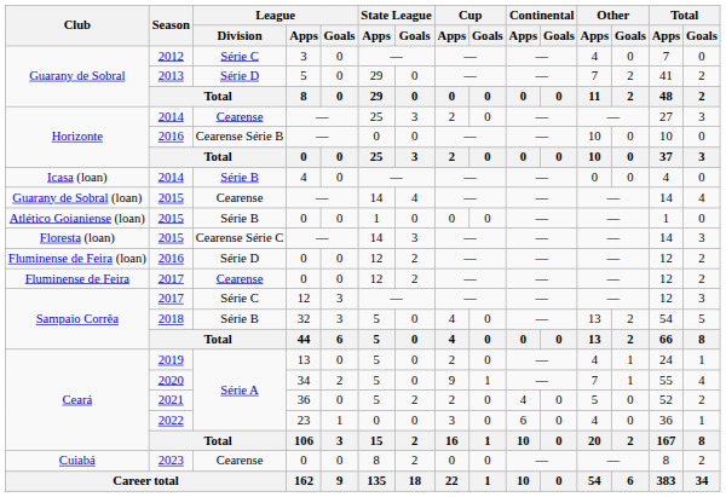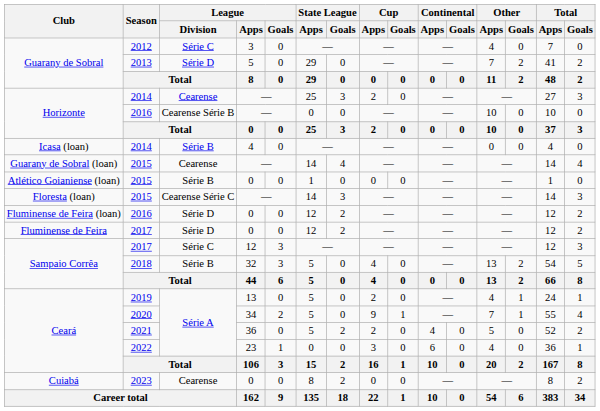 <table class="wikitable" style="text-align: center;">
 <tr>
 <th rowspan="2">Club</th>
 <th rowspan="2">Season</th>
 <th colspan="3">League</th>
 <th colspan="2">State League</th>
 <th colspan="2">Cup</th>
 <th colspan="2">Continental</th>
 <th colspan="2">Other</th>
 <th colspan="2">Total</th>
 </tr>
 <tr>
 <th>Division</th>
 <th>Apps</th>
 <th>Goals</th>
 <th>Apps</th>
 <th>Goals</th>
 <th>Apps</th>
 <th>Goals</th>
 <th>Apps</th>
 <th>Goals</th>
 <th>Apps</th>
 <th>Goals</th>
 <th>Apps</th>
 <th>Goals</th>
 </tr>
 <tr>
 <td rowspan="3" valign="center"><a href='#'>Guarany de Sobral</a></td>
 <td><a href='#'>2012</a></td>
 <td><a href='#'>Série C</a></td>
 <td>3</td>
 <td>0</td>
 <td colspan="2">—</td>
 <td colspan="2">—</td>
 <td colspan="2">—</td>
 <td>4</td>
 <td>0</td>
 <td>7</td>
 <td>0</td>
 </tr>
 <tr>
 <td><a href='#'>2013</a></td>
 <td><a href='#'>Série D</a></td>
 <td>5</td>
 <td>0</td>
 <td>29</td>
 <td>0</td>
 <td colspan="2">—</td>
 <td colspan="2">—</td>
 <td>7</td>
 <td>2</td>
 <td>41</td>
 <td>2</td>
 </tr>
 <tr>
 <th colspan="2">Total</th>
 <th>8</th>
 <th>0</th>
 <th>29</th>
 <th>0</th>
 <th>0</th>
 <th>0</th>
 <th>0</th>
 <th>0</th>
 <th>11</th>
 <th>2</th>
 <th>48</th>
 <th>2</th>
 </tr>
 <tr>
 <td rowspan="3" valign="center"><a href='#'>Horizonte</a></td>
 <td><a href='#'>2014</a></td>
 <td><a href='#'>Cearense</a></td>
 <td colspan="2">—</td>
 <td>25</td>
 <td>3</td>
 <td>2</td>
 <td>0</td>
 <td colspan="2">—</td>
 <td colspan="2">—</td>
 <td>27</td>
 <td>3</td>
 </tr>
 <tr>
 <td><a href='#'>2016</a></td>
 <td>Cearense Série B</td>
 <td colspan="2">—</td>
 <td>0</td>
 <td>0</td>
 <td colspan="2">—</td>
 <td colspan="2">—</td>
 <td>10</td>
 <td>0</td>
 <td>10</td>
 <td>0</td>
 </tr>
 <tr>
 <th colspan="2">Total</th>
 <th>0</th>
 <th>0</th>
 <th>25</th>
 <th>3</th>
 <th>2</th>
 <th>0</th>
 <th>0</th>
 <th>0</th>
 <th>10</th>
 <th>0</th>
 <th>37</th>
 <th>3</th>
 </tr>
 <tr>
 <td valign="center"><a href='#'>Icasa</a> (loan)</td>
 <td><a href='#'>2014</a></td>
 <td><a href='#'>Série B</a></td>
 <td>4</td>
 <td>0</td>
 <td colspan="2">—</td>
 <td colspan="2">—</td>
 <td colspan="2">—</td>
 <td>0</td>
 <td>0</td>
 <td>4</td>
 <td>0</td>
 </tr>
 <tr>
 <td valign="center"><a href='#'>Guarany de Sobral</a> (loan)</td>
 <td><a href='#'>2015</a></td>
 <td>Cearense</td>
 <td colspan="2">—</td>
 <td>14</td>
 <td>4</td>
 <td colspan="2">—</td>
 <td colspan="2">—</td>
 <td colspan="2">—</td>
 <td>14</td>
 <td>4</td>
 </tr>
 <tr>
 <td valign="center"><a href='#'>Atlético Goianiense</a> (loan)</td>
 <td><a href='#'>2015</a></td>
 <td>Série B</td>
 <td>0</td>
 <td>0</td>
 <td>1</td>
 <td>0</td>
 <td>0</td>
 <td>0</td>
 <td colspan="2">—</td>
 <td colspan="2">—</td>
 <td>1</td>
 <td>0</td>
 </tr>
 <tr>
 <td valign="center"><a href='#'>Floresta</a> (loan)</td>
 <td><a href='#'>2015</a></td>
 <td>Cearense Série C</td>
 <td colspan="2">—</td>
 <td>14</td>
 <td>3</td>
 <td colspan="2">—</td>
 <td colspan="2">—</td>
 <td colspan="2">—</td>
 <td>14</td>
 <td>3</td>
 </tr>
 <tr>
 <td valign="center"><a href='#'>Fluminense de Feira</a> (loan)</td>
 <td><a href='#'>2016</a></td>
 <td>Série D</td>
 <td>0</td>
 <td>0</td>
 <td>12</td>
 <td>2</td>
 <td colspan="2">—</td>
 <td colspan="2">—</td>
 <td colspan="2">—</td>
 <td>12</td>
 <td>2</td>
 </tr>
 <tr>
 <td valign="center"><a href='#'>Fluminense de Feira</a></td>
 <td><a href='#'>2017</a></td>
-<td><a href='#'>Cearense</a></td>
+<td>Série D</td>
 <td>0</td>
 <td>0</td>
 <td>12</td>
 <td>2</td>
 <td colspan="2">—</td>
 <td colspan="2">—</td>
 <td colspan="2">—</td>
 <td>12</td>
 <td>2</td>
 </tr>
 <tr>
 <td rowspan="3" valign="center"><a href='#'>Sampaio Corrêa</a></td>
 <td><a href='#'>2017</a></td>
 <td>Série C</td>
 <td>12</td>
 <td>3</td>
 <td colspan="2">—</td>
 <td colspan="2">—</td>
 <td colspan="2">—</td>
 <td colspan="2">—</td>
 <td>12</td>
 <td>3</td>
 </tr>
 <tr>
 <td><a href='#'>2018</a></td>
 <td>Série B</td>
 <td>32</td>
 <td>3</td>
 <td>5</td>
 <td>0</td>
 <td>4</td>
 <td>0</td>
 <td colspan="2">—</td>
 <td>13</td>
 <td>2</td>
 <td>54</td>
 <td>5</td>
 </tr>
 <tr>
 <th colspan="2">Total</th>
 <th>44</th>
 <th>6</th>
 <th>5</th>
 <th>0</th>
 <th>4</th>
 <th>0</th>
 <th>0</th>
 <th>0</th>
 <th>13</th>
 <th>2</th>
 <th>66</th>
 <th>8</th>
 </tr>
 <tr>
 <td rowspan="5" valign="center"><a href='#'>Ceará</a></td>
 <td><a href='#'>2019</a></td>
 <td rowspan="4" valign="center"><a href='#'>Série A</a></td>
 <td>13</td>
 <td>0</td>
 <td>5</td>
 <td>0</td>
 <td>2</td>
 <td>0</td>
 <td colspan="2">—</td>
 <td>4</td>
 <td>1</td>
 <td>24</td>
 <td>1</td>
 </tr>
 <tr>
 <td><a href='#'>2020</a></td>
 <td>34</td>
 <td>2</td>
 <td>5</td>
 <td>0</td>
 <td>9</td>
 <td>1</td>
 <td colspan="2">—</td>
 <td>7</td>
 <td>1</td>
 <td>55</td>
 <td>4</td>
 </tr>
 <tr>
 <td><a href='#'>2021</a></td>
 <td>36</td>
 <td>0</td>
 <td>5</td>
 <td>2</td>
 <td>2</td>
 <td>0</td>
 <td>4</td>
 <td>0</td>
 <td>5</td>
 <td>0</td>
 <td>52</td>
 <td>2</td>
 </tr>
 <tr>
 <td><a href='#'>2022</a></td>
 <td>23</td>
 <td>1</td>
 <td>0</td>
 <td>0</td>
 <td>3</td>
 <td>0</td>
 <td>6</td>
 <td>0</td>
 <td>4</td>
 <td>0</td>
 <td>36</td>
 <td>1</td>
 </tr>
 <tr>
 <th colspan="2">Total</th>
 <th>106</th>
 <th>3</th>
 <th>15</th>
 <th>2</th>
 <th>16</th>
 <th>1</th>
 <th>10</th>
 <th>0</th>
 <th>20</th>
 <th>2</th>
 <th>167</th>
 <th>8</th>
 </tr>
 <tr>
 <td valign="center"><a href='#'>Cuiabá</a></td>
 <td><a href='#'>2023</a></td>
 <td>Cearense</td>
 <td>0</td>
 <td>0</td>
 <td>8</td>
 <td>2</td>
 <td>0</td>
 <td>0</td>
 <td colspan="2">—</td>
 <td colspan="2">—</td>
 <td>8</td>
 <td>2</td>
 </tr>
 <tr>
 <th colspan="3"><strong>Career total</strong></th>
 <th>162</th>
 <th>9</th>
 <th>135</th>
 <th>18</th>
 <th>22</th>
 <th>1</th>
 <th>10</th>
 <th>0</th>
 <th>54</th>
 <th>6</th>
 <th>383</th>
 <th>34</th>
 </tr>
 </table>
